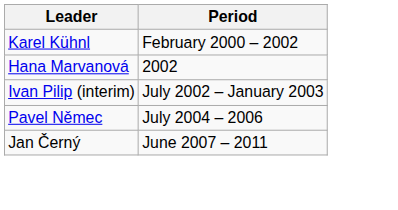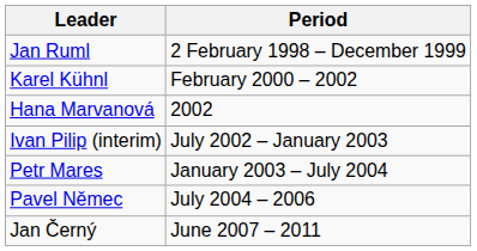 <table class="wikitable">
 <tr>
 <th>Leader</th>
 <th>Period</th>
+</tr>
+<tr>
+<td><a href='#'>Jan Ruml</a></td>
+<td>2 February 1998 – December 1999</td>
 </tr>
 <tr>
 <td><a href='#'>Karel Kühnl</a></td>
 <td>February 2000 – 2002</td>
 </tr>
 <tr>
 <td><a href='#'>Hana Marvanová</a></td>
 <td>2002</td>
 </tr>
 <tr>
 <td><a href='#'>Ivan Pilip</a> (interim)</td>
 <td>July 2002 – January 2003</td>
 </tr>
 <tr>
+<td><a href='#'>Petr Mares</a></td>
+<td>January 2003 – July 2004</td>
+</tr>
+<tr>
 <td><a href='#'>Pavel Němec</a></td>
 <td>July 2004 – 2006</td>
 </tr>
 <tr>
 <td>Jan Černý</td>
 <td>June 2007 – 2011</td>
 </tr>
 </table>
